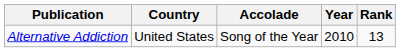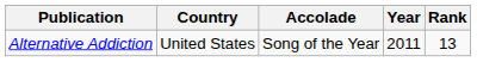 <table class="wikitable" border="1">
 <tr>
 <th>Publication</th>
 <th>Country</th>
 <th>Accolade</th>
 <th>Year</th>
 <th>Rank</th>
 </tr>
 <tr>
 <td><em><a href='#'>Alternative Addiction</a></em></td>
 <td>United States</td>
 <td>Song of the Year</td>
-<td>2010</td>
+<td>2011</td>
 <td align="center">13</td>
 </tr>
 </table>
